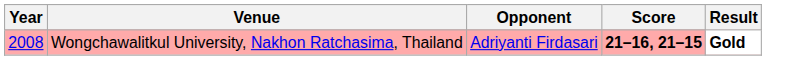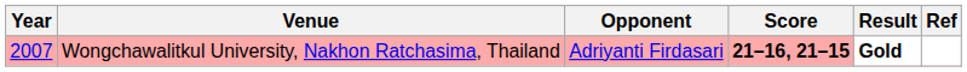 <table class="sortable wikitable" style="font-size: 90%">
 <tr>
 <th>Year</th>
 <th>Venue</th>
 <th>Opponent</th>
 <th>Score</th>
 <th>Result</th>
+<th>Ref</th>
 </tr>
 <tr style="background:#FFAAAA">
-<td align="center"><a href='#'>2008</a></td>
+<td align="center"><a href='#'>2007</a></td>
 <td align="left">Wongchawalitkul University, <a href='#'>Nakhon Ratchasima</a>, Thailand</td>
 <td align="left"> <a href='#'>Adriyanti Firdasari</a></td>
 <td align="left"><strong>21–16, 21–15</strong></td>
 <td style="text-align: left; background:white"> <strong>Gold</strong></td>
+<td style="text-align: center; background:white"></td>
 </tr>
 </table>
